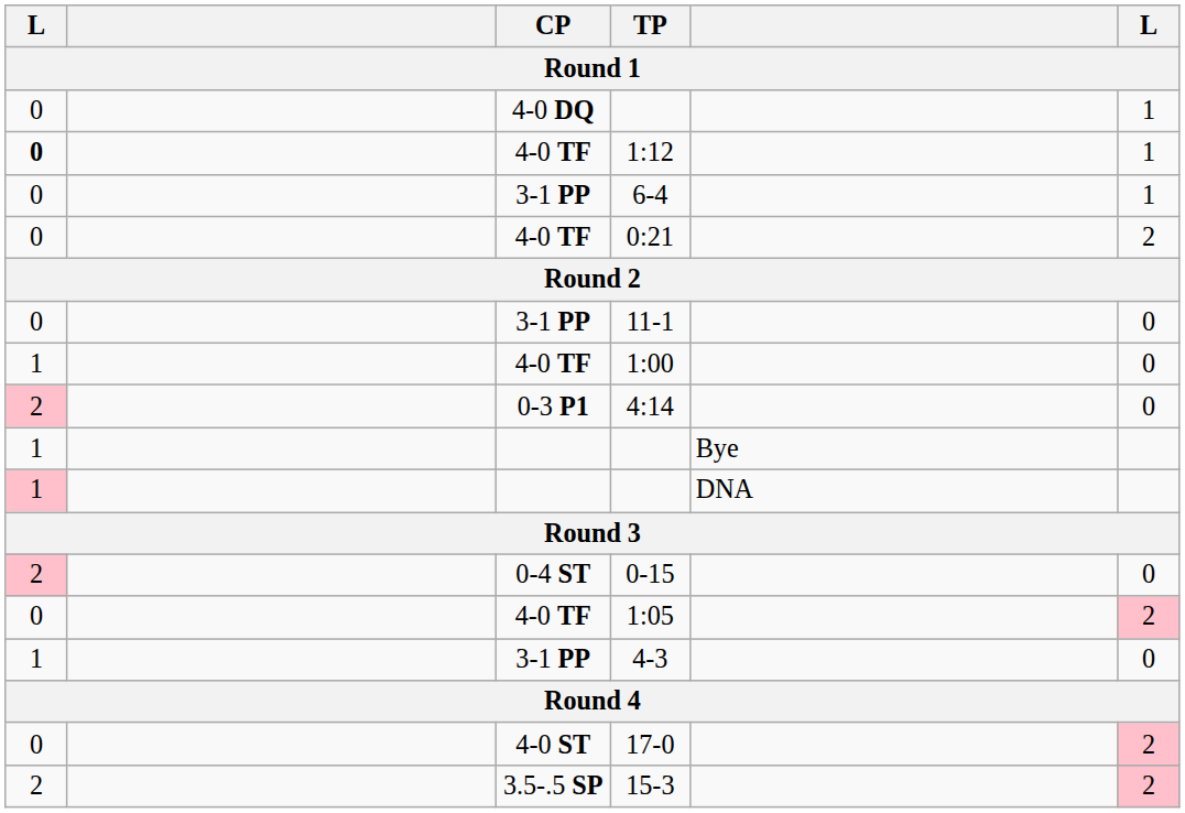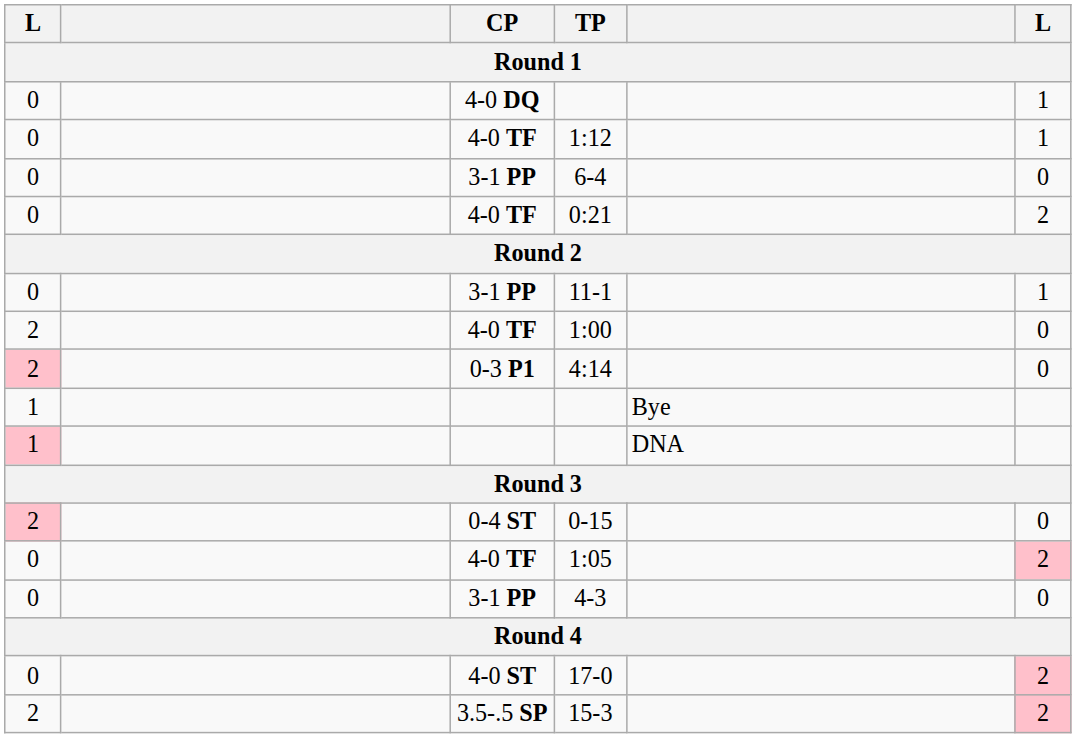 <table class="wikitable" style="text-align: center;" |>
 <tr>
 <th width="30">L</th>
 <th width="250"></th>
 <th width="62">CP</th>
 <th width="40">TP</th>
 <th width="250"></th>
 <th width="30">L</th>
 </tr>
 <tr>
 <th colspan="7">Round 1</th>
 </tr>
 <tr>
 <td>0</td>
 <td style="text-align:left;"><strong></strong></td>
 <td>4-0 <strong>DQ</strong></td>
 <td></td>
 <td style="text-align:left;"></td>
 <td>1</td>
 </tr>
 <tr>
-<td><strong>0</strong></td>
+<td>0</td>
 <td style="text-align:left;"><strong></strong></td>
 <td>4-0 <strong>TF</strong></td>
 <td>1:12</td>
 <td style="text-align:left;"></td>
 <td>1</td>
 </tr>
 <tr>
 <td>0</td>
 <td style="text-align:left;"><strong></strong></td>
 <td>3-1 <strong>PP</strong></td>
 <td>6-4</td>
 <td style="text-align:left;"></td>
-<td>1</td>
+<td>0</td>
 </tr>
 <tr>
 <td>0</td>
 <td style="text-align:left;"><strong></strong></td>
 <td>4-0 <strong>TF</strong></td>
 <td>0:21</td>
 <td style="text-align:left;"></td>
 <td>2</td>
 </tr>
 <tr>
 <th colspan="7">Round 2</th>
 </tr>
 <tr>
 <td>0</td>
 <td style="text-align:left;"><strong></strong></td>
 <td>3-1 <strong>PP</strong></td>
 <td>11-1</td>
 <td style="text-align:left;"></td>
-<td>0</td>
+<td>1</td>
 </tr>
 <tr>
-<td>1</td>
+<td>2</td>
 <td style="text-align:left;"><strong></strong></td>
 <td>4-0 <strong>TF</strong></td>
 <td>1:00</td>
 <td style="text-align:left;"></td>
 <td>0</td>
 </tr>
 <tr>
 <td bgcolor=pink>2</td>
 <td style="text-align:left;"></td>
 <td>0-3 <strong>P1</strong></td>
 <td>4:14</td>
 <td style="text-align:left;"><strong></strong></td>
 <td>0</td>
 </tr>
 <tr>
 <td>1</td>
 <td style="text-align:left;"><strong></strong></td>
 <td></td>
 <td></td>
 <td style="text-align:left;">Bye</td>
 <td></td>
 </tr>
 <tr>
 <td bgcolor=pink>1</td>
 <td style="text-align:left;"></td>
 <td></td>
 <td></td>
 <td style="text-align:left;">DNA</td>
 <td></td>
 </tr>
 <tr>
 <th colspan="7">Round 3</th>
 </tr>
 <tr>
 <td bgcolor=pink>2</td>
 <td style="text-align:left;"></td>
 <td>0-4 <strong>ST</strong></td>
 <td>0-15</td>
 <td style="text-align:left;"><strong></strong></td>
 <td>0</td>
 </tr>
 <tr>
 <td>0</td>
 <td style="text-align:left;"><strong></strong></td>
 <td>4-0 <strong>TF</strong></td>
 <td>1:05</td>
 <td style="text-align:left;"></td>
 <td bgcolor=pink>2</td>
 </tr>
 <tr>
-<td>1</td>
+<td>0</td>
 <td style="text-align:left;"><strong></strong></td>
 <td>3-1 <strong>PP</strong></td>
 <td>4-3</td>
 <td style="text-align:left;"></td>
 <td>0</td>
 </tr>
 <tr>
 <th colspan="7">Round 4</th>
 </tr>
 <tr>
 <td>0</td>
 <td style="text-align:left;"><strong></strong></td>
 <td>4-0 <strong>ST</strong></td>
 <td>17-0</td>
 <td style="text-align:left;"></td>
 <td bgcolor=pink>2</td>
 </tr>
 <tr>
 <td>2</td>
 <td style="text-align:left;"><strong></strong></td>
 <td>3.5-.5 <strong>SP</strong></td>
 <td>15-3</td>
 <td style="text-align:left;"></td>
 <td bgcolor=pink>2</td>
 </tr>
 </table>
